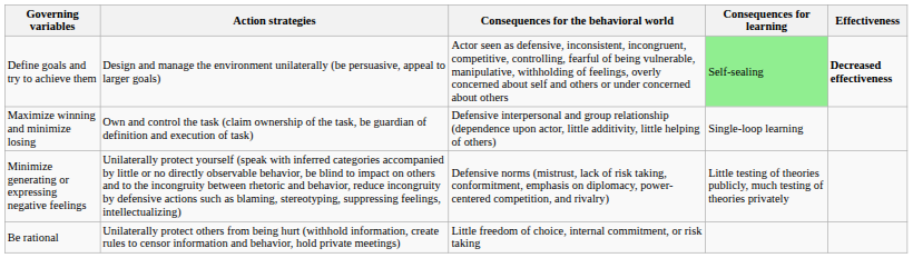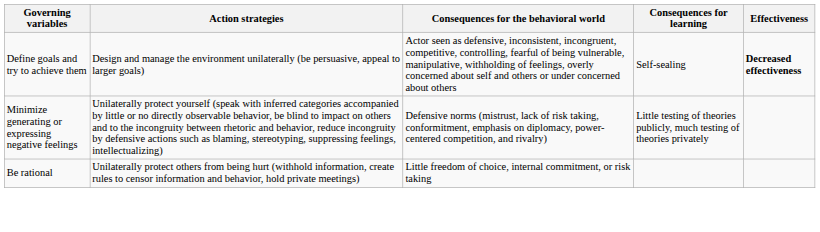 <table class="wikitable">
 <tr>
 <th scope="col">Governing variables</th>
 <th scope="col">Action strategies</th>
 <th scope="col">Consequences for the behavioral world</th>
 <th scope="col">Consequences for learning</th>
 <th scope="col">Effectiveness</th>
 </tr>
 <tr>
 <td>Define goals and try to achieve them</td>
 <td>Design and manage the environment unilaterally (be persuasive, appeal to larger goals)</td>
 <td>Actor seen as defensive, inconsistent, incongruent, competitive, controlling, fearful of being vulnerable, manipulative, withholding of feelings, overly concerned about self and others or under concerned about others</td>
-<td style="background: lightgreen;">Self-sealing</td>
+<td>Self-sealing</td>
 <td><strong>Decreased effectiveness</strong></td>
-</tr>
-<tr>
-<td>Maximize winning and minimize losing</td>
-<td>Own and control the task (claim ownership of the task, be guardian of definition and execution of task)</td>
-<td>Defensive interpersonal and group relationship (dependence upon actor, little additivity, little helping of others)</td>
-<td>Single-loop learning</td>
-<td></td>
 </tr>
 <tr>
 <td>Minimize generating or expressing negative feelings</td>
 <td>Unilaterally protect yourself (speak with inferred categories accompanied by little or no directly observable behavior, be blind to impact on others and to the incongruity between rhetoric and behavior, reduce incongruity by defensive actions such as blaming, stereotyping, suppressing feelings, intellectualizing)</td>
 <td>Defensive norms (mistrust, lack of risk taking, conformitment, emphasis on diplomacy, power-centered competition, and rivalry)</td>
 <td>Little testing of theories publicly, much testing of theories privately</td>
 <td></td>
 </tr>
 <tr>
 <td>Be rational</td>
 <td>Unilaterally protect others from being hurt (withhold information, create rules to censor information and behavior, hold private meetings)</td>
 <td>Little freedom of choice, internal commitment, or risk taking</td>
 <td></td>
 </tr>
 </table>
